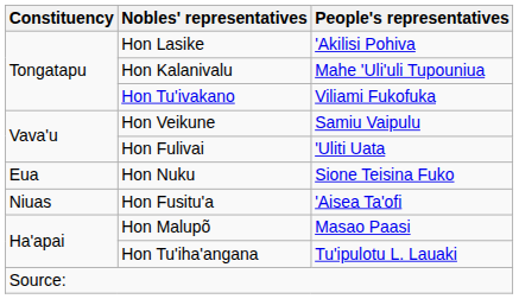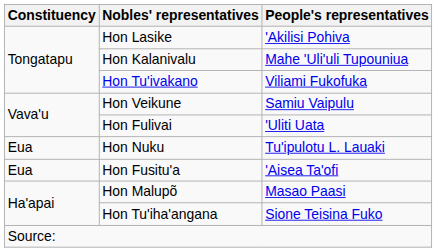 <table class=wikitable>
 <tr>
 <th>Constituency</th>
 <th>Nobles' representatives</th>
 <th>People's representatives</th>
 </tr>
 <tr>
 <td rowspan=3>Tongatapu</td>
 <td>Hon Lasike</td>
 <td><a href='#'>'Akilisi Pohiva</a></td>
 </tr>
 <tr>
 <td>Hon Kalanivalu</td>
 <td><a href='#'>Mahe 'Uli'uli Tupouniua</a></td>
 </tr>
 <tr>
 <td><a href='#'>Hon Tu'ivakano</a></td>
 <td><a href='#'>Viliami Fukofuka</a></td>
 </tr>
 <tr>
 <td rowspan=2>Vava'u</td>
 <td>Hon Veikune</td>
 <td><a href='#'>Samiu Vaipulu</a></td>
 </tr>
 <tr>
 <td>Hon Fulivai</td>
 <td><a href='#'>'Uliti Uata</a></td>
 </tr>
 <tr>
 <td>Eua</td>
 <td>Hon Nuku</td>
-<td><a href='#'>Sione Teisina Fuko</a></td>
+<td><a href='#'>Tu'ipulotu L. Lauaki</a></td>
 </tr>
 <tr>
-<td>Niuas</td>
+<td>Eua</td>
 <td>Hon Fusitu'a</td>
 <td><a href='#'>'Aisea Ta'ofi</a></td>
 </tr>
 <tr>
 <td rowspan=2>Ha'apai</td>
 <td>Hon Malupõ</td>
 <td><a href='#'>Masao Paasi</a></td>
 </tr>
 <tr>
 <td>Hon Tu'iha'angana</td>
-<td><a href='#'>Tu'ipulotu L. Lauaki</a></td>
+<td><a href='#'>Sione Teisina Fuko</a></td>
 </tr>
 <tr>
 <td colspan=3>Source: </td>
 </tr>
 </table>
